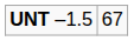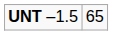 <table class="wikitable">
 <tr align="center">
 </tr>
 <tr align="center">
 <td><strong>UNT</strong> –1.5</td>
-<td>67</td>
+<td>65</td>
 </tr>
 </table>
